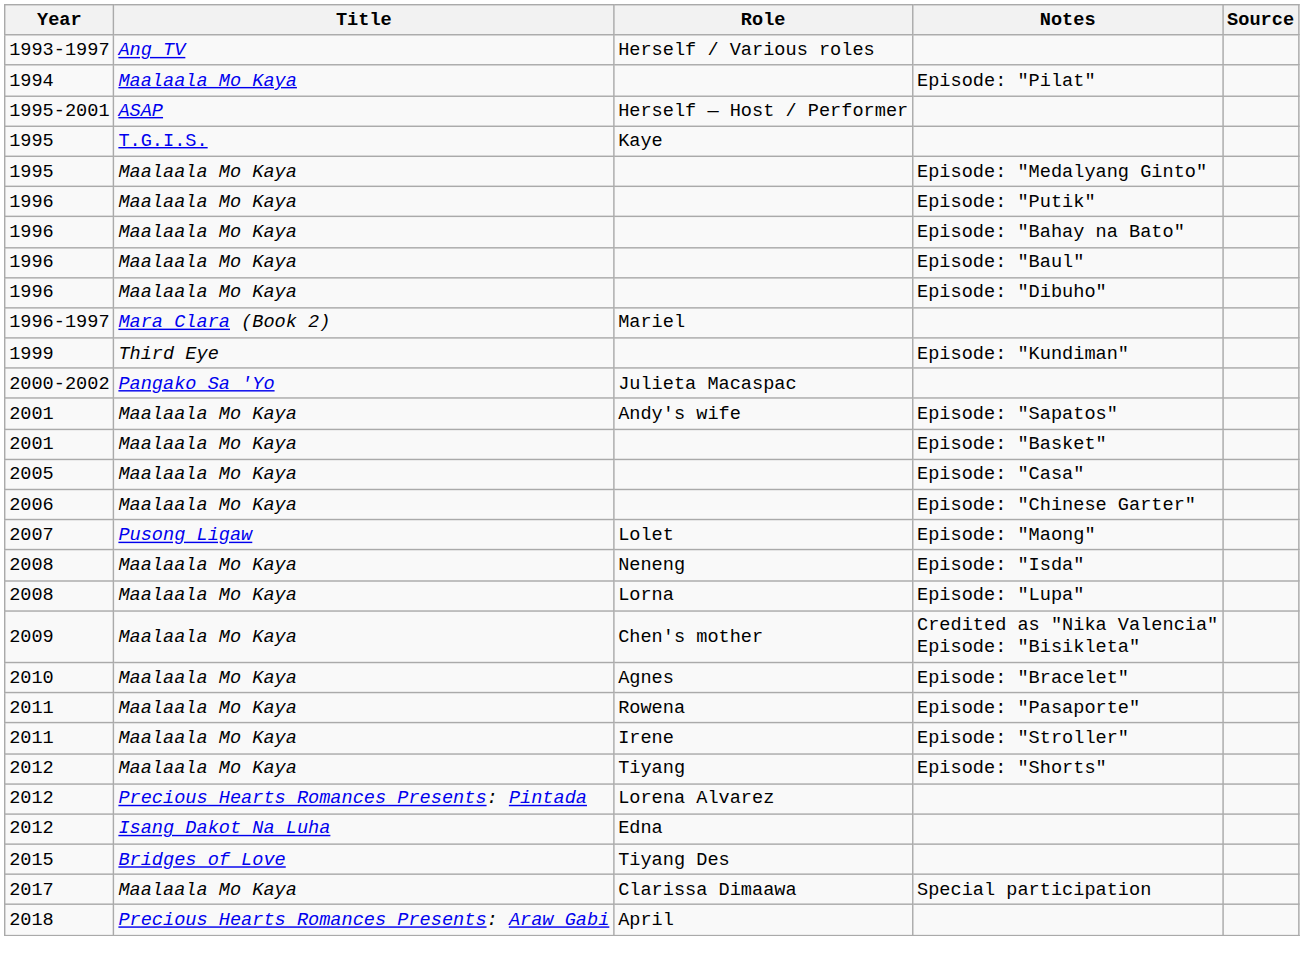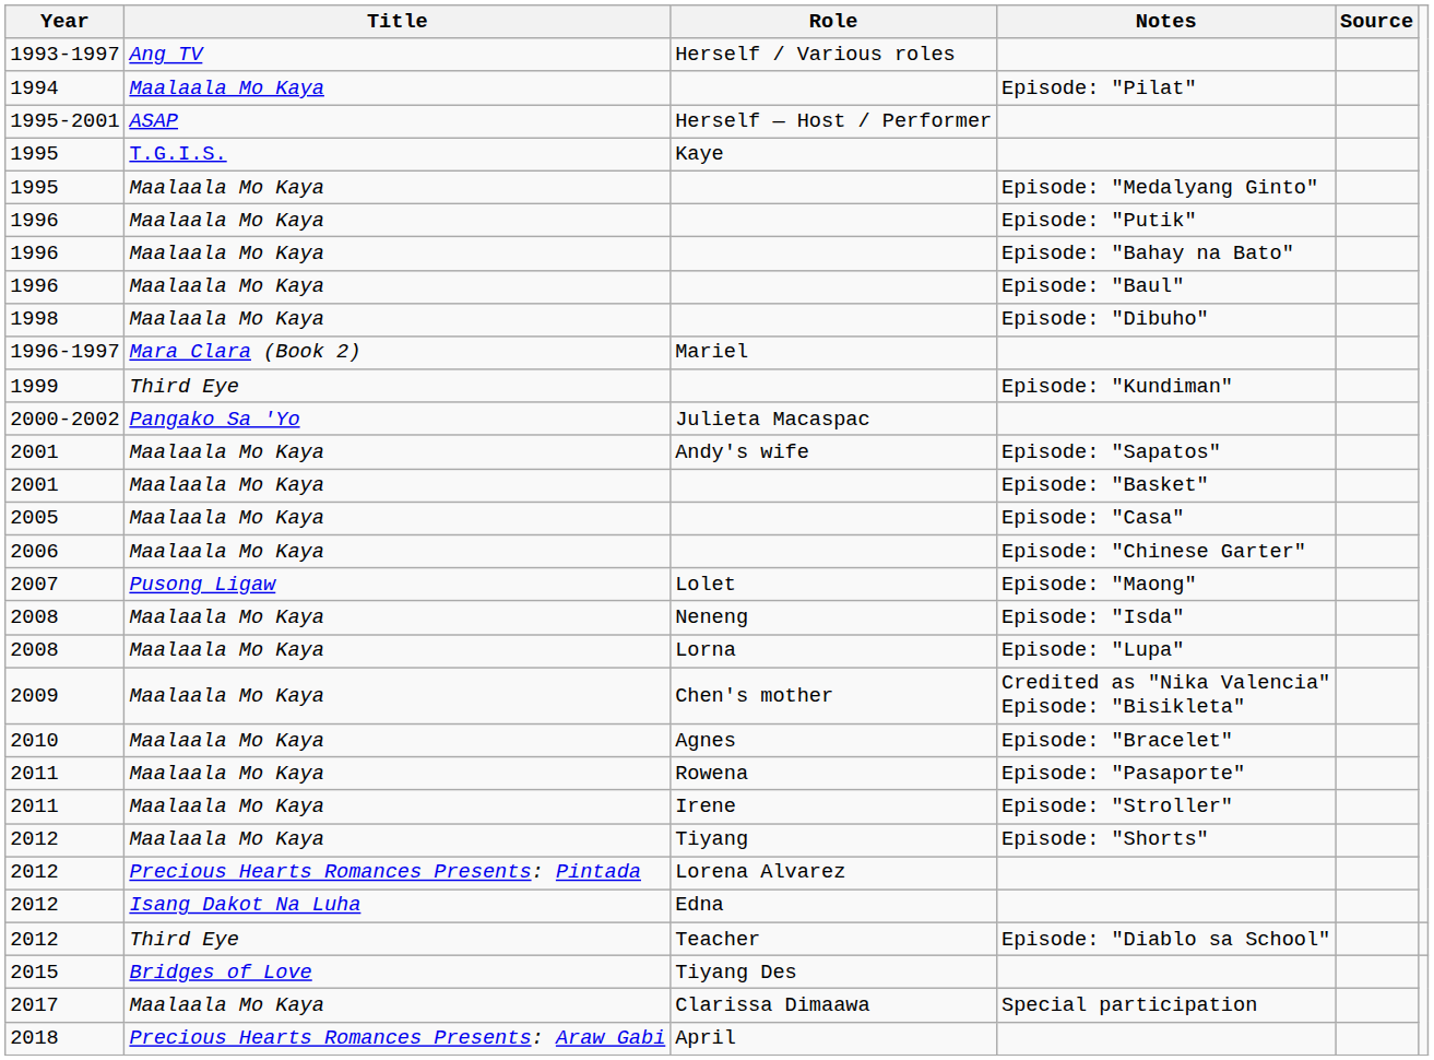 <table class="wikitable sortable" >
 <tr>
 <th>Year</th>
 <th>Title</th>
 <th>Role</th>
 <th class="unsortable">Notes </th>
 <th class="unsortable">Source </th>
 </tr>
 <tr>
 <td>1993-1997</td>
 <td><em><a href='#'>Ang TV</a></em></td>
 <td>Herself / Various roles</td>
 <td></td>
 <td></td>
 </tr>
 <tr>
 <td>1994</td>
 <td><em><a href='#'>Maalaala Mo Kaya</a></em></td>
 <td></td>
 <td>Episode: "Pilat"</td>
 <td></td>
 </tr>
 <tr>
 <td>1995-2001</td>
 <td><em><a href='#'>ASAP</a></em></td>
 <td>Herself — Host / Performer</td>
 <td></td>
 <td></td>
 </tr>
 <tr>
 <td>1995</td>
 <td><a href='#'>T.G.I.S.</a></td>
 <td>Kaye</td>
 <td></td>
 <td></td>
 </tr>
 <tr>
 <td>1995</td>
 <td><em>Maalaala Mo Kaya</em></td>
 <td></td>
 <td>Episode: "Medalyang Ginto"</td>
 <td></td>
 </tr>
 <tr>
 <td>1996</td>
 <td><em>Maalaala Mo Kaya</em></td>
 <td></td>
 <td>Episode: "Putik"</td>
 <td></td>
 </tr>
 <tr>
 <td>1996</td>
 <td><em>Maalaala Mo Kaya</em></td>
 <td></td>
 <td>Episode: "Bahay na Bato"</td>
 <td></td>
 </tr>
 <tr>
 <td>1996</td>
 <td><em>Maalaala Mo Kaya</em></td>
 <td></td>
 <td>Episode: "Baul"</td>
 <td></td>
 </tr>
 <tr>
-<td>1996</td>
+<td>1998</td>
 <td><em>Maalaala Mo Kaya</em></td>
 <td></td>
 <td>Episode: "Dibuho"</td>
 <td></td>
 </tr>
 <tr>
 <td>1996-1997</td>
 <td><em><a href='#'>Mara Clara</a> (Book 2)</em></td>
 <td>Mariel</td>
 <td></td>
 <td></td>
 </tr>
 <tr>
 <td>1999</td>
 <td><em>Third Eye</em></td>
 <td></td>
 <td>Episode: "Kundiman"</td>
 <td></td>
 </tr>
 <tr>
 <td>2000-2002</td>
 <td><em><a href='#'>Pangako Sa 'Yo</a></em></td>
 <td>Julieta Macaspac</td>
 <td></td>
 <td></td>
 </tr>
 <tr>
 <td>2001</td>
 <td><em>Maalaala Mo Kaya</em></td>
 <td>Andy's wife</td>
 <td>Episode: "Sapatos"</td>
 <td></td>
 </tr>
 <tr>
 <td>2001</td>
 <td><em>Maalaala Mo Kaya</em></td>
 <td></td>
 <td>Episode: "Basket"</td>
 <td></td>
 </tr>
 <tr>
 <td>2005</td>
 <td><em>Maalaala Mo Kaya</em></td>
 <td></td>
 <td>Episode: "Casa"</td>
 <td></td>
 </tr>
 <tr>
 <td>2006</td>
 <td><em>Maalaala Mo Kaya</em></td>
 <td></td>
 <td>Episode: "Chinese Garter"</td>
 <td></td>
 </tr>
 <tr>
 <td>2007</td>
 <td><em><a href='#'>Pusong Ligaw</a></em></td>
 <td>Lolet</td>
 <td>Episode: "Maong"</td>
 <td></td>
 </tr>
 <tr>
 <td>2008</td>
 <td><em>Maalaala Mo Kaya</em></td>
 <td>Neneng</td>
 <td>Episode: "Isda"</td>
 <td></td>
 </tr>
 <tr>
 <td>2008</td>
 <td><em>Maalaala Mo Kaya</em></td>
 <td>Lorna</td>
 <td>Episode: "Lupa"</td>
 <td></td>
 </tr>
 <tr>
 <td>2009</td>
 <td><em>Maalaala Mo Kaya</em></td>
 <td>Chen's mother</td>
 <td>Credited as "Nika Valencia"<br>Episode: "Bisikleta"</td>
 <td></td>
 </tr>
 <tr>
 <td>2010</td>
 <td><em>Maalaala Mo Kaya</em></td>
 <td>Agnes</td>
 <td>Episode: "Bracelet"</td>
 <td></td>
 </tr>
 <tr>
 <td>2011</td>
 <td><em>Maalaala Mo Kaya</em></td>
 <td>Rowena</td>
 <td>Episode: "Pasaporte"</td>
 <td></td>
 </tr>
 <tr>
 <td>2011</td>
 <td><em>Maalaala Mo Kaya</em></td>
 <td>Irene</td>
 <td>Episode: "Stroller"</td>
 <td></td>
 </tr>
 <tr>
 <td>2012</td>
 <td><em>Maalaala Mo Kaya</em></td>
 <td>Tiyang</td>
 <td>Episode: "Shorts"</td>
 <td></td>
 </tr>
 <tr>
 <td>2012</td>
 <td><em><a href='#'>Precious Hearts Romances Presents</a>: <a href='#'>Pintada</a></em></td>
 <td>Lorena Alvarez</td>
 <td></td>
 <td></td>
 </tr>
 <tr>
 <td>2012</td>
 <td><em><a href='#'>Isang Dakot Na Luha</a></em></td>
 <td>Edna</td>
 <td></td>
 <td></td>
 </tr>
 <tr>
+<td>2012</td>
+<td><em>Third Eye</em></td>
+<td>Teacher</td>
+<td>Episode: "Diablo sa School"</td>
+<td></td>
+<td></td>
+</tr>
+<tr>
 <td>2015</td>
 <td><em><a href='#'>Bridges of Love</a></em></td>
 <td>Tiyang Des</td>
 <td></td>
 <td></td>
 </tr>
 <tr>
 <td>2017</td>
 <td><em>Maalaala Mo Kaya</em></td>
 <td>Clarissa Dimaawa</td>
 <td>Special participation</td>
 <td></td>
 </tr>
 <tr>
 <td>2018</td>
 <td><em><a href='#'>Precious Hearts Romances Presents</a>: <a href='#'>Araw Gabi</a></em></td>
 <td>April</td>
 <td></td>
 <td></td>
 </tr>
 <tr>
 </tr>
 </table>
